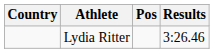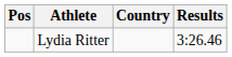 <table class="wikitable">
 <tr>
+<th>Pos</th>
+<th>Athlete</th>
 <th>Country</th>
-<th>Athlete</th>
-<th>Pos</th>
 <th>Results</th>
 </tr>
 <tr>
+<td align="center"></td>
+<td>Lydia Ritter</td>
 <td></td>
-<td>Lydia Ritter</td>
-<td align="center"></td>
 <td>3:26.46</td>
 </tr>
 </table>
